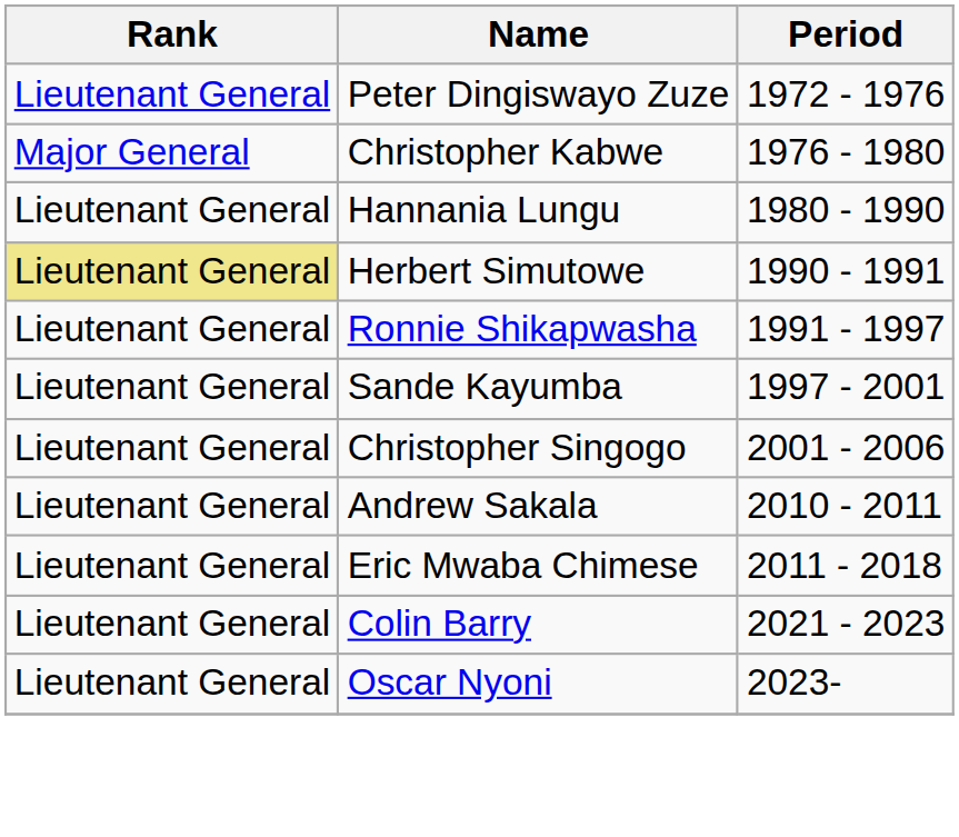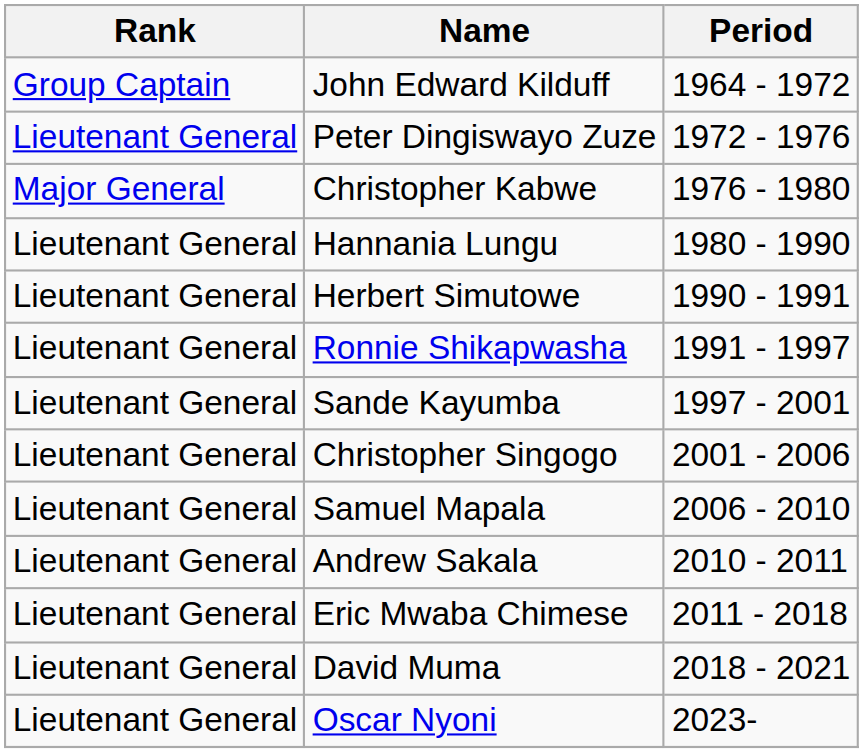 <table class="wikitable">
 <tr>
 <th>Rank</th>
 <th>Name</th>
 <th>Period</th>
+</tr>
+<tr>
+<td><a href='#'>Group Captain</a></td>
+<td>John Edward Kilduff</td>
+<td>1964 - 1972</td>
 </tr>
 <tr>
 <td><a href='#'>Lieutenant General</a></td>
 <td>Peter Dingiswayo Zuze</td>
 <td>1972 - 1976</td>
 </tr>
 <tr>
 <td><a href='#'>Major General</a></td>
 <td>Christopher Kabwe</td>
 <td>1976 - 1980</td>
 </tr>
 <tr>
 <td>Lieutenant General</td>
 <td>Hannania Lungu</td>
 <td>1980 - 1990</td>
 </tr>
 <tr>
-<td style="background: khaki;">Lieutenant General</td>
+<td>Lieutenant General</td>
 <td>Herbert Simutowe</td>
 <td>1990 - 1991</td>
 </tr>
 <tr>
 <td>Lieutenant General</td>
 <td><a href='#'>Ronnie Shikapwasha</a></td>
 <td>1991 - 1997</td>
 </tr>
 <tr>
 <td>Lieutenant General</td>
 <td>Sande Kayumba</td>
 <td>1997 - 2001</td>
 </tr>
 <tr>
 <td>Lieutenant General</td>
 <td>Christopher Singogo</td>
 <td>2001 - 2006</td>
 </tr>
 <tr>
 <td>Lieutenant General</td>
+<td>Samuel Mapala</td>
+<td>2006 - 2010</td>
+</tr>
+<tr>
+<td>Lieutenant General</td>
 <td>Andrew Sakala</td>
 <td>2010 - 2011</td>
 </tr>
 <tr>
 <td>Lieutenant General</td>
 <td>Eric Mwaba Chimese</td>
 <td>2011 - 2018</td>
 </tr>
 <tr>
 <td>Lieutenant General</td>
-<td><a href='#'>Colin Barry</a></td>
-<td>2021 - 2023</td>
+<td>David Muma<em></em></td>
+<td>2018 - 2021</td>
 </tr>
 <tr>
 <td>Lieutenant General</td>
 <td><a href='#'>Oscar Nyoni</a></td>
 <td>2023-</td>
 </tr>
 <tr>
 </tr>
 </table>
